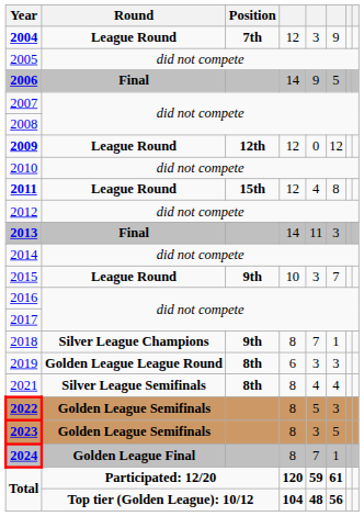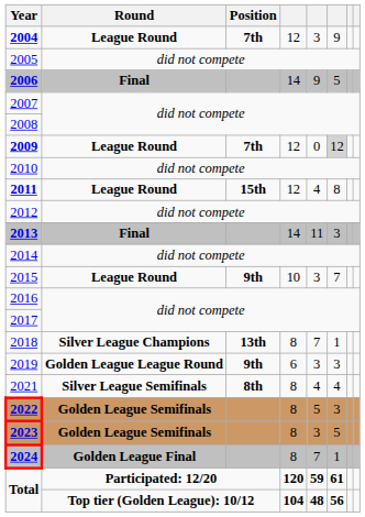 <table class="wikitable" style="text-align:center">
 <tr>
 <th>Year</th>
 <th>Round</th>
 <th>Position</th>
 <th></th>
 <th></th>
 <th></th>
 <th></th>
 <th></th>
 </tr>
 <tr>
 <td> <strong><a href='#'>2004</a></strong></td>
 <td><strong>League Round</strong></td>
 <td><strong>7th</strong></td>
 <td>12</td>
 <td>3</td>
 <td>9</td>
 <td></td>
 <td></td>
 </tr>
 <tr>
 <td> <a href='#'>2005</a></td>
 <td colspan="7"><em>did not compete</em></td>
 </tr>
 <tr bgcolor=silver>
 <td> <strong><a href='#'>2006</a></strong></td>
 <td><strong>Final</strong></td>
 <td></td>
 <td>14</td>
 <td>9</td>
 <td>5</td>
 <td></td>
 <td></td>
 </tr>
 <tr>
 <td> <a href='#'>2007</a></td>
 <td colspan="7" rowspan="2"><em>did not compete</em></td>
 </tr>
 <tr>
 <td> <a href='#'>2008</a></td>
 </tr>
 <tr>
 <td> <strong><a href='#'>2009</a></strong></td>
 <td><strong>League Round</strong></td>
-<td><strong>12th</strong></td>
+<td><strong>7th</strong></td>
 <td>12</td>
 <td>0</td>
-<td>12</td>
+<td style="background: lightgrey;">12</td>
 <td></td>
 <td></td>
 </tr>
 <tr>
 <td> <a href='#'>2010</a></td>
 <td colspan="7"><em>did not compete</em></td>
 </tr>
 <tr>
 <td> <strong><a href='#'>2011</a></strong></td>
 <td><strong>League Round</strong></td>
 <td><strong>15th</strong></td>
 <td>12</td>
 <td>4</td>
 <td>8</td>
 <td></td>
 <td></td>
 </tr>
 <tr>
 <td> <a href='#'>2012</a></td>
 <td colspan="7"><em>did not compete</em></td>
 </tr>
 <tr bgcolor=silver>
 <td> <strong><a href='#'>2013</a></strong></td>
 <td><strong>Final</strong></td>
 <td></td>
 <td>14</td>
 <td>11</td>
 <td>3</td>
 <td></td>
 <td></td>
 </tr>
 <tr>
 <td> <a href='#'>2014</a></td>
 <td colspan="7"><em>did not compete</em></td>
 </tr>
 <tr>
 <td> <a href='#'>2015</a></td>
 <td><strong>League Round</strong></td>
 <td><strong>9th</strong></td>
 <td>10</td>
 <td>3</td>
 <td>7</td>
 <td></td>
 <td></td>
 </tr>
 <tr>
 <td> <a href='#'>2016</a></td>
 <td colspan="7" rowspan="2"><em>did not compete</em></td>
 </tr>
 <tr>
 <td> <a href='#'>2017</a></td>
 </tr>
 <tr>
 <td> <a href='#'>2018</a></td>
 <td><strong>Silver League Champions</strong></td>
-<td><strong>9th</strong></td>
+<td><strong>13th</strong></td>
 <td>8</td>
 <td>7</td>
 <td>1</td>
 <td></td>
 <td></td>
 </tr>
 <tr>
 <td> <a href='#'>2019</a></td>
 <td><strong>Golden League League Round</strong></td>
-<td><strong>8th</strong></td>
+<td><strong>9th</strong></td>
 <td>6</td>
 <td>3</td>
 <td>3</td>
 <td></td>
 <td></td>
 </tr>
 <tr>
 <td> <a href='#'>2021</a></td>
 <td><strong>Silver League Semifinals</strong></td>
 <td><strong>8th</strong></td>
 <td>8</td>
 <td>4</td>
 <td>4</td>
 <td></td>
 <td></td>
 </tr>
 <tr bgcolor=cc9966>
 <td style="border: 3px solid red"> <strong><a href='#'>2022</a></strong></td>
 <td><strong>Golden League Semifinals</strong></td>
 <td></td>
 <td>8</td>
 <td>5</td>
 <td>3</td>
 <td></td>
 <td></td>
 </tr>
 <tr bgcolor=cc9966>
 <td style="border: 3px solid red"> <strong><a href='#'>2023</a></strong></td>
 <td><strong>Golden League Semifinals</strong></td>
 <td></td>
 <td>8</td>
 <td>3</td>
 <td>5</td>
 <td></td>
 <td></td>
 </tr>
 <tr bgcolor=silver>
 <td style="border: 3px solid red"> <strong><a href='#'>2024</a></strong></td>
 <td><strong>Golden League Final</strong></td>
 <td></td>
 <td>8</td>
 <td>7</td>
 <td>1</td>
 <td></td>
 <td></td>
 </tr>
 <tr>
 <td rowspan=2><strong>Total</strong></td>
 <td colspan=2><strong>Participated: 12/20</strong></td>
 <td><strong>120</strong></td>
 <td><strong>59</strong></td>
 <td><strong>61</strong></td>
 <td><strong> </strong></td>
 <td><strong> </strong></td>
 </tr>
 <tr>
 <td colspan=2><strong>Top tier (Golden League): 10/12</strong></td>
 <td><strong>104</strong></td>
 <td><strong>48</strong></td>
 <td><strong>56</strong></td>
 <td><strong> </strong></td>
 <td><strong> </strong></td>
 </tr>
 </table>
